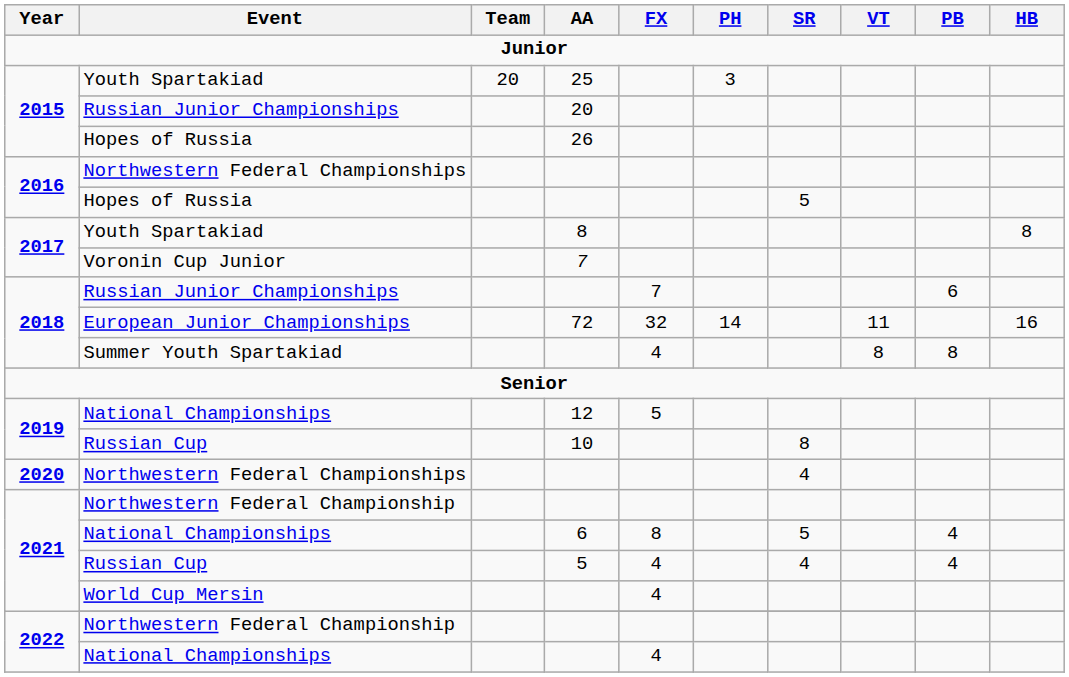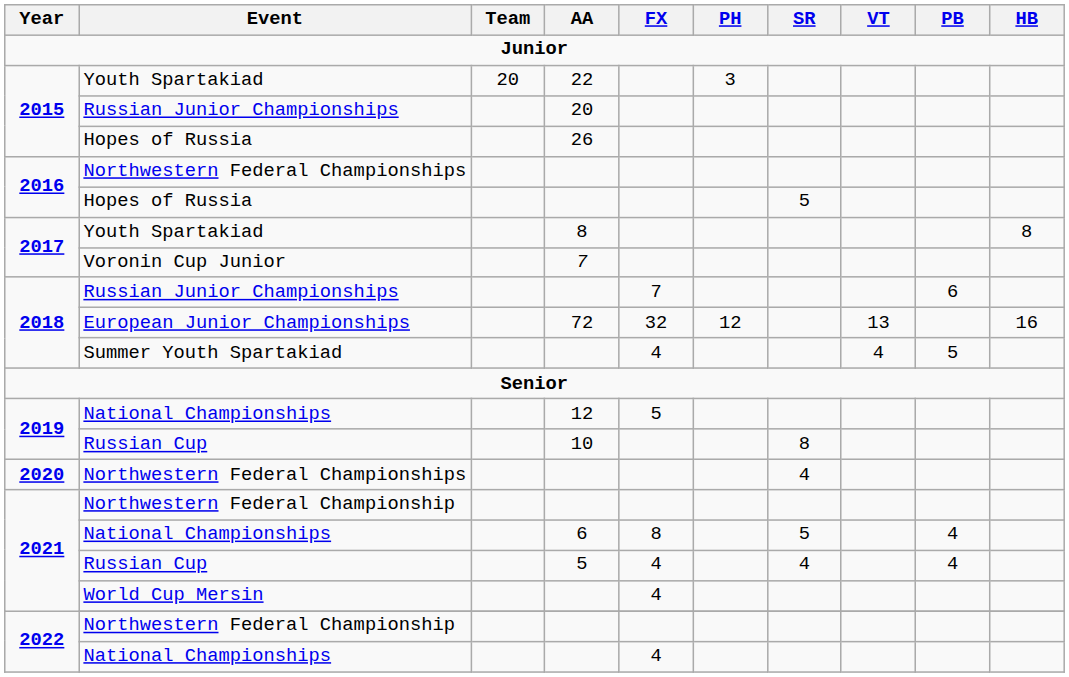 <table class="wikitable sortable" style="text-align:center; font-size:95%;">
 <tr>
 <th width=7% class=unsortable>Year</th>
 <th width=37% class=unsortable>Event</th>
 <th width=7% class=unsortable>Team</th>
 <th width=7% class=unsortable>AA</th>
 <th width=7% class=unsortable><a href='#'>FX</a></th>
 <th width=7% class=unsortable><a href='#'>PH</a></th>
 <th width=7% class=unsortable><a href='#'>SR</a></th>
 <th width=7% class=unsortable><a href='#'>VT</a></th>
 <th width=7% class=unsortable><a href='#'>PB</a></th>
 <th width=7% class=unsortable><a href='#'>HB</a></th>
 </tr>
 <tr>
 <td colspan="10"><strong>Junior</strong></td>
 </tr>
 <tr>
 <td rowspan="3"><strong><a href='#'>2015</a></strong></td>
 <td align=left>Youth Spartakiad</td>
 <td>20</td>
-<td>25</td>
+<td>22</td>
 <td></td>
 <td>3</td>
 <td></td>
 <td></td>
 <td></td>
 <td></td>
 </tr>
 <tr>
 <td align=left><a href='#'>Russian Junior Championships</a></td>
 <td></td>
 <td>20</td>
 <td></td>
 <td></td>
 <td></td>
 <td></td>
 <td></td>
 <td></td>
 </tr>
 <tr>
 <td align=left>Hopes of Russia</td>
 <td></td>
 <td>26</td>
 <td></td>
 <td></td>
 <td></td>
 <td></td>
 <td></td>
 <td></td>
 </tr>
 <tr>
 <td rowspan="2"><strong><a href='#'>2016</a></strong></td>
 <td align=left><a href='#'>Northwestern</a> Federal Championships</td>
 <td></td>
 <td></td>
 <td></td>
 <td></td>
 <td></td>
 <td></td>
 <td></td>
 <td></td>
 </tr>
 <tr>
 <td align=left>Hopes of Russia</td>
 <td></td>
 <td></td>
 <td></td>
 <td></td>
 <td>5</td>
 <td></td>
 <td></td>
 <td></td>
 </tr>
 <tr>
 <td rowspan="2"><strong><a href='#'>2017</a></strong></td>
 <td align=left>Youth Spartakiad</td>
 <td></td>
 <td>8</td>
 <td></td>
 <td></td>
 <td></td>
 <td></td>
 <td></td>
 <td>8</td>
 </tr>
 <tr>
 <td align=left>Voronin Cup Junior</td>
 <td></td>
 <td><em>7</em></td>
 <td></td>
 <td></td>
 <td></td>
 <td></td>
 <td></td>
 <td></td>
 </tr>
 <tr>
 <td rowspan="3"><strong><a href='#'>2018</a></strong></td>
 <td align=left><a href='#'>Russian Junior Championships</a></td>
 <td></td>
 <td></td>
 <td>7</td>
 <td></td>
 <td></td>
 <td></td>
 <td>6</td>
 <td></td>
 </tr>
 <tr>
 <td align=left><a href='#'>European Junior Championships</a></td>
 <td></td>
 <td>72</td>
 <td>32</td>
-<td>14</td>
+<td>12</td>
 <td></td>
-<td>11</td>
+<td>13</td>
 <td></td>
 <td>16</td>
 </tr>
 <tr>
 <td align=left>Summer Youth Spartakiad</td>
 <td></td>
 <td></td>
 <td>4</td>
 <td></td>
 <td></td>
-<td>8</td>
-<td>8</td>
+<td>4</td>
+<td>5</td>
 <td></td>
 </tr>
 <tr>
 <td colspan= "10"><strong>Senior</strong></td>
 </tr>
 <tr>
 <td rowspan="2"><strong><a href='#'>2019</a></strong></td>
 <td align=left><a href='#'>National Championships</a></td>
 <td></td>
 <td>12</td>
 <td>5</td>
 <td></td>
 <td></td>
 <td></td>
 <td></td>
 <td></td>
 </tr>
 <tr>
 <td align=left><a href='#'>Russian Cup</a></td>
 <td></td>
 <td>10</td>
 <td></td>
 <td></td>
 <td>8</td>
 <td></td>
 <td></td>
 <td></td>
 </tr>
 <tr>
 <td rowspan=><strong><a href='#'>2020</a></strong></td>
 <td align=left><a href='#'>Northwestern</a> Federal Championships</td>
 <td></td>
 <td></td>
 <td></td>
 <td></td>
 <td>4</td>
 <td></td>
 <td></td>
 <td></td>
 </tr>
 <tr>
 <td rowspan="4"><strong><a href='#'>2021</a></strong></td>
 <td align=left><a href='#'>Northwestern</a> Federal Championship</td>
 <td></td>
 <td></td>
 <td></td>
 <td></td>
 <td></td>
 <td></td>
 <td></td>
 <td></td>
 </tr>
 <tr>
 <td align=left><a href='#'>National Championships</a></td>
 <td></td>
 <td>6</td>
 <td>8</td>
 <td></td>
 <td>5</td>
 <td></td>
 <td>4</td>
 <td></td>
 </tr>
 <tr>
 <td align=left><a href='#'>Russian Cup</a></td>
 <td></td>
 <td>5</td>
 <td>4</td>
 <td></td>
 <td>4</td>
 <td></td>
 <td>4</td>
 <td></td>
 </tr>
 <tr>
 <td align=left><a href='#'>World Cup Mersin</a></td>
 <td></td>
 <td></td>
 <td>4</td>
 <td></td>
 <td></td>
 <td></td>
 <td></td>
 <td></td>
 </tr>
 <tr>
 <td rowspan="4"><strong><a href='#'>2022</a></strong></td>
 </tr>
 <tr>
 <td align=left><a href='#'>Northwestern</a> Federal Championship</td>
 <td></td>
 <td></td>
 <td></td>
 <td></td>
 <td></td>
 <td></td>
 <td></td>
 <td></td>
 </tr>
 <tr>
 <td align=left><a href='#'>National Championships</a></td>
 <td></td>
 <td></td>
 <td>4</td>
 <td></td>
 <td></td>
 <td></td>
 <td></td>
 <td></td>
 </tr>
 </table>
